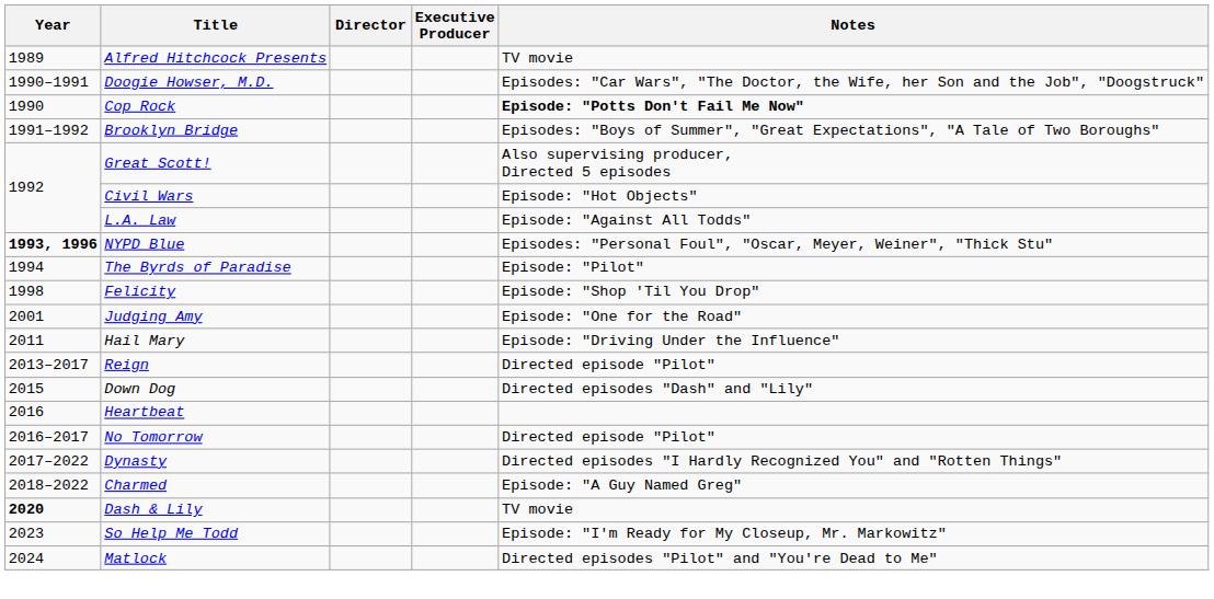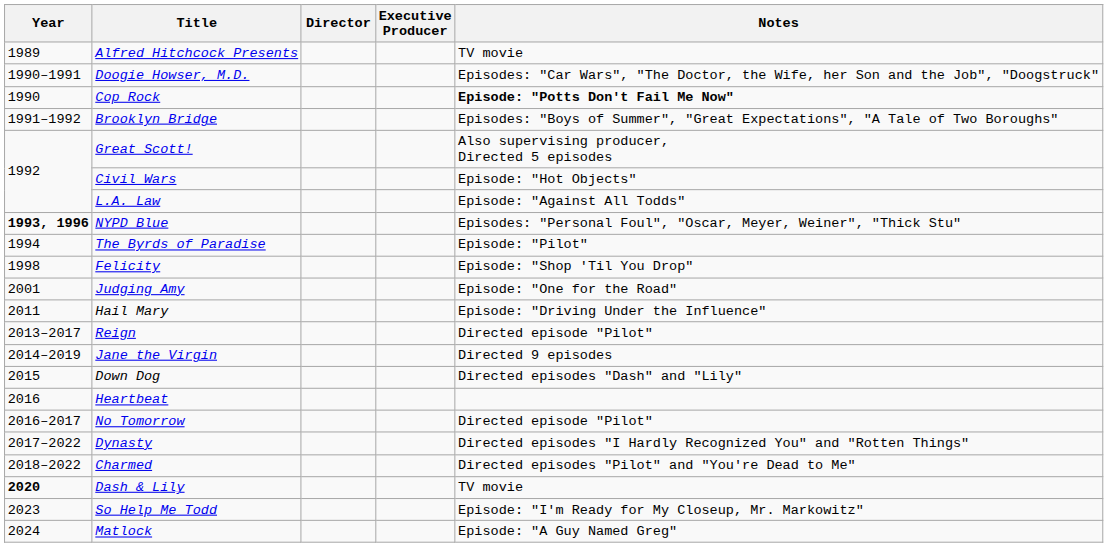 <table class="wikitable">
 <tr>
 <th>Year</th>
 <th>Title</th>
 <th width="65">Director</th>
 <th width="65">Executive<br>Producer</th>
 <th>Notes</th>
 </tr>
 <tr>
 <td>1989</td>
 <td><em><a href='#'>Alfred Hitchcock Presents</a></em></td>
 <td></td>
 <td></td>
 <td>TV movie</td>
 </tr>
 <tr>
 <td>1990–1991</td>
 <td><em><a href='#'>Doogie Howser, M.D.</a></em></td>
 <td></td>
 <td></td>
 <td>Episodes: "Car Wars", "The Doctor, the Wife, her Son and the Job", "Doogstruck"</td>
 </tr>
 <tr>
 <td>1990</td>
 <td><em><a href='#'>Cop Rock</a></em></td>
 <td></td>
 <td></td>
 <td><strong>Episode: "Potts Don't Fail Me Now"</strong></td>
 </tr>
 <tr>
 <td>1991–1992</td>
 <td><em><a href='#'>Brooklyn Bridge</a></em></td>
 <td></td>
 <td></td>
 <td>Episodes: "Boys of Summer", "Great Expectations", "A Tale of Two Boroughs"</td>
 </tr>
 <tr>
 <td rowspan="3">1992</td>
 <td><em><a href='#'>Great Scott!</a></em></td>
 <td></td>
 <td></td>
 <td>Also supervising producer,<br>Directed 5 episodes</td>
 </tr>
 <tr>
 <td><em><a href='#'>Civil Wars</a></em></td>
 <td></td>
 <td></td>
 <td>Episode: "Hot Objects"</td>
 </tr>
 <tr>
 <td><em><a href='#'>L.A. Law</a></em></td>
 <td></td>
 <td></td>
 <td>Episode: "Against All Todds"</td>
 </tr>
 <tr>
 <td><strong>1993, 1996</strong></td>
 <td><em><a href='#'>NYPD Blue</a></em></td>
 <td></td>
 <td></td>
 <td>Episodes: "Personal Foul", "Oscar, Meyer, Weiner", "Thick Stu"</td>
 </tr>
 <tr>
 <td>1994</td>
 <td><em><a href='#'>The Byrds of Paradise</a></em></td>
 <td></td>
 <td></td>
 <td>Episode: "Pilot"</td>
 </tr>
 <tr>
 <td>1998</td>
 <td><em><a href='#'>Felicity</a></em></td>
 <td></td>
 <td></td>
 <td>Episode: "Shop 'Til You Drop"</td>
 </tr>
 <tr>
 <td>2001</td>
 <td><em><a href='#'>Judging Amy</a></em></td>
 <td></td>
 <td></td>
 <td>Episode: "One for the Road"</td>
 </tr>
 <tr>
 <td>2011</td>
 <td><em>Hail Mary</em></td>
 <td></td>
 <td></td>
 <td>Episode: "Driving Under the Influence"</td>
 </tr>
 <tr>
 <td>2013–2017</td>
 <td><em><a href='#'>Reign</a></em></td>
 <td></td>
 <td></td>
 <td>Directed episode "Pilot"</td>
 </tr>
 <tr>
+<td>2014–2019</td>
+<td><em><a href='#'>Jane the Virgin</a></em></td>
+<td></td>
+<td></td>
+<td>Directed 9 episodes</td>
+</tr>
+<tr>
 <td>2015</td>
 <td><em>Down Dog</em></td>
 <td></td>
 <td></td>
 <td>Directed episodes "Dash" and "Lily"</td>
 </tr>
 <tr>
 <td>2016</td>
 <td><em><a href='#'>Heartbeat</a></em></td>
 <td></td>
 <td></td>
 <td></td>
 </tr>
 <tr>
 <td>2016–2017</td>
 <td><em><a href='#'>No Tomorrow</a></em></td>
 <td></td>
 <td></td>
 <td>Directed episode "Pilot"</td>
 </tr>
 <tr>
 <td>2017–2022</td>
 <td><em><a href='#'>Dynasty</a></em></td>
 <td></td>
 <td></td>
 <td>Directed episodes "I Hardly Recognized You" and "Rotten Things"</td>
 </tr>
 <tr>
 <td>2018–2022</td>
 <td><em><a href='#'>Charmed</a></em></td>
 <td></td>
 <td></td>
-<td>Episode: "A Guy Named Greg"</td>
+<td>Directed episodes "Pilot" and "You're Dead to Me"</td>
 </tr>
 <tr>
 <td><strong>2020</strong></td>
 <td><em><a href='#'>Dash & Lily</a></em></td>
 <td></td>
 <td></td>
 <td>TV movie</td>
 </tr>
 <tr>
 <td>2023</td>
 <td><em><a href='#'>So Help Me Todd</a></em></td>
 <td></td>
 <td></td>
 <td>Episode: "I'm Ready for My Closeup, Mr. Markowitz"</td>
 </tr>
 <tr>
 <td>2024</td>
 <td><em><a href='#'>Matlock</a></em></td>
 <td></td>
 <td></td>
-<td>Directed episodes "Pilot" and "You're Dead to Me"</td>
+<td>Episode: "A Guy Named Greg"</td>
 </tr>
 </table>
